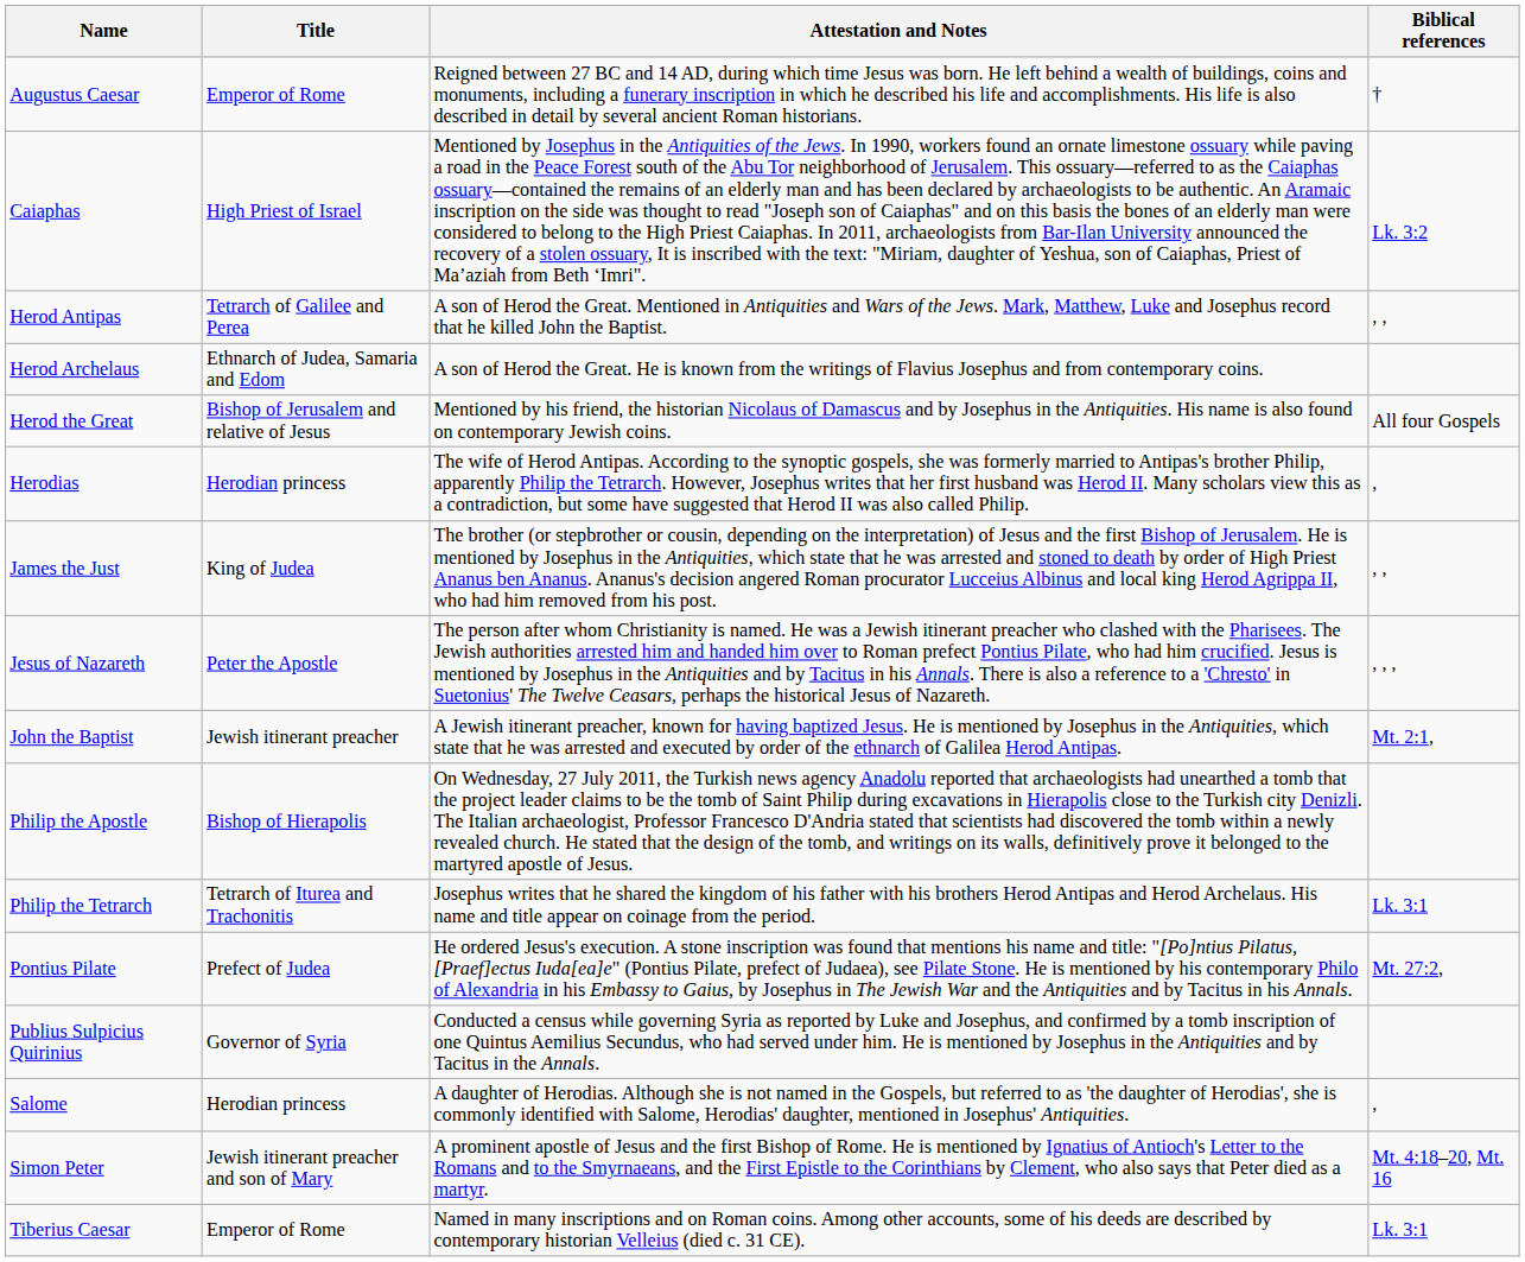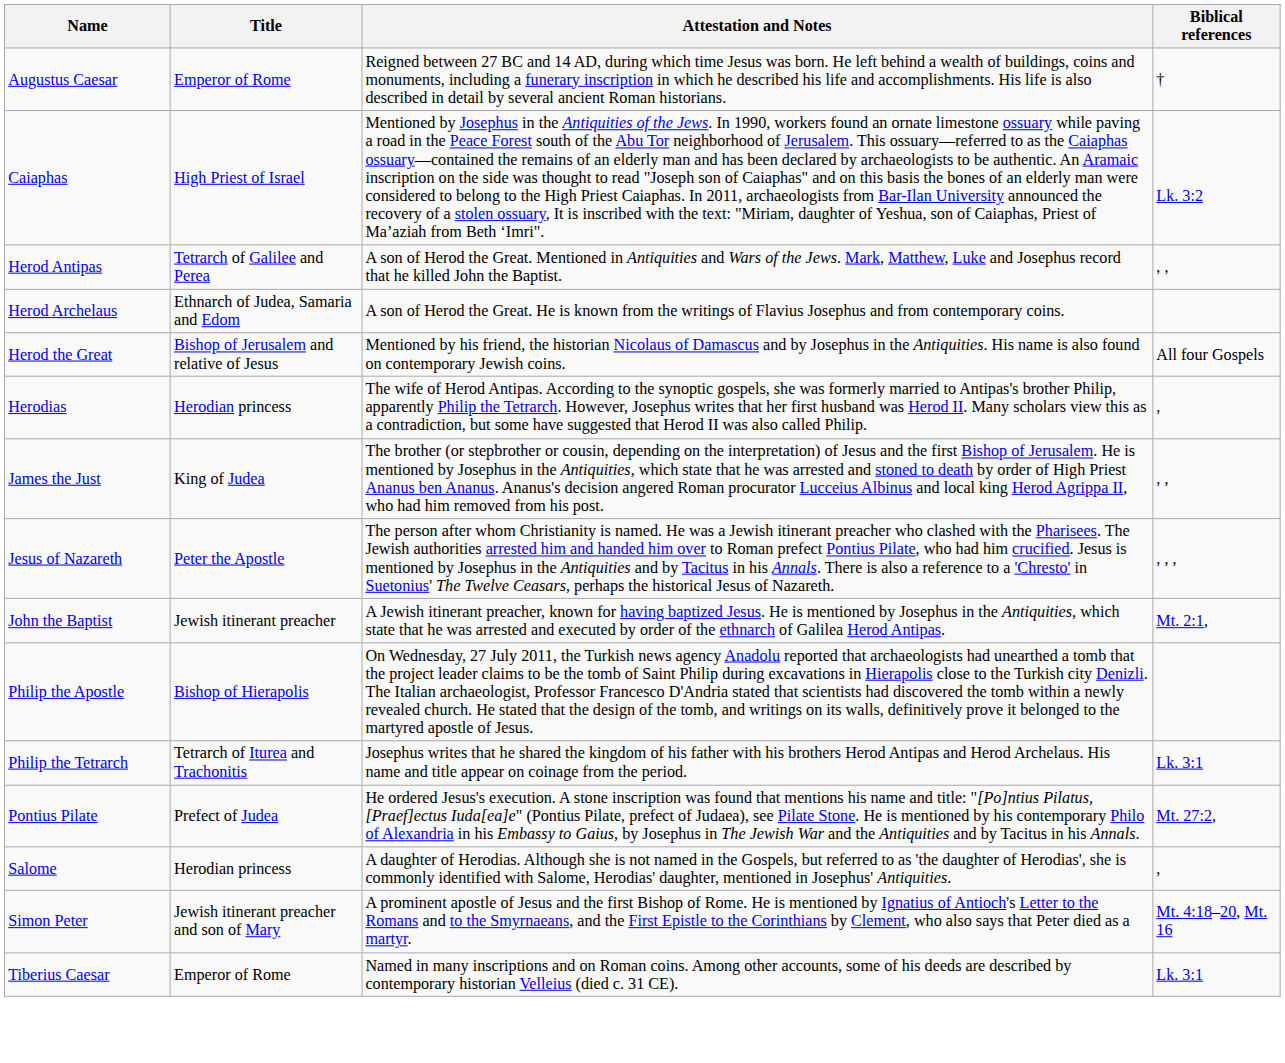 <table class="wikitable sortable" width="100%">
 <tr>
 <th width = "13%" scope=col>Name</th>
 <th width = "15%" scope=col>Title</th>
 <th scope=col class="unsortable">Attestation and Notes</th>
 <th width = "10%" scope=col class="unsortable">Biblical references </th>
 </tr>
 <tr>
 <td><a href='#'>Augustus Caesar</a></td>
 <td><a href='#'>Emperor of Rome</a></td>
 <td>Reigned between 27 BC and 14 AD, during which time Jesus was born. He left behind a wealth of buildings, coins and monuments, including a <a href='#'>funerary inscription</a> in which he described his life and accomplishments. His life is also described in detail by several ancient Roman historians.</td>
 <td>†</td>
 </tr>
 <tr>
 <td><a href='#'>Caiaphas</a></td>
 <td><a href='#'>High Priest of Israel</a></td>
 <td>Mentioned by <a href='#'>Josephus</a> in the <em><a href='#'>Antiquities of the Jews</a></em>. In 1990, workers found an ornate limestone <a href='#'>ossuary</a> while paving a road in the <a href='#'>Peace Forest</a> south of the <a href='#'>Abu Tor</a> neighborhood of <a href='#'>Jerusalem</a>. This ossuary—referred to as the <a href='#'>Caiaphas ossuary</a>—contained the remains of an elderly man and has been declared by archaeologists to be authentic. An <a href='#'>Aramaic</a> inscription on the side was thought to read "Joseph son of Caiaphas" and on this basis the bones of an elderly man were considered to belong to the High Priest Caiaphas. In 2011, archaeologists from <a href='#'>Bar-Ilan University</a> announced the recovery of a <a href='#'>stolen ossuary</a>, It is inscribed with the text: "Miriam, daughter of Yeshua, son of Caiaphas, Priest of Ma’aziah from Beth ‘Imri".</td>
 <td><br><br><a href='#'>Lk. 3:2</a></td>
 </tr>
 <tr>
 <td><a href='#'>Herod Antipas</a></td>
 <td><a href='#'>Tetrarch</a> of <a href='#'>Galilee</a> and <a href='#'>Perea</a></td>
 <td>A son of Herod the Great. Mentioned in <em>Antiquities</em> and <em>Wars of the Jews</em>. <a href='#'>Mark</a>, <a href='#'>Matthew</a>, <a href='#'>Luke</a> and Josephus record that he killed John the Baptist.</td>
 <td>, , </td>
 </tr>
 <tr>
 <td><a href='#'>Herod Archelaus</a></td>
 <td>Ethnarch of Judea, Samaria and <a href='#'>Edom</a></td>
 <td>A son of Herod the Great. He is known from the writings of Flavius Josephus and from contemporary coins.</td>
 <td></td>
 </tr>
 <tr>
 <td><a href='#'>Herod the Great</a></td>
 <td><a href='#'>Bishop of Jerusalem</a> and relative of Jesus</td>
 <td>Mentioned by his friend, the historian <a href='#'>Nicolaus of Damascus</a> and by Josephus in the <em>Antiquities</em>. His name is also found on contemporary Jewish coins.</td>
 <td>All four Gospels</td>
 </tr>
 <tr [ Amanitore] ( Acts 8:27>
 <td><a href='#'>Herodias</a></td>
 <td><a href='#'>Herodian</a> princess</td>
 <td>The wife of Herod Antipas. According to the synoptic gospels, she was formerly married to Antipas's brother Philip, apparently <a href='#'>Philip the Tetrarch</a>. However, Josephus writes that her first husband was <a href='#'>Herod II</a>. Many scholars view this as a contradiction, but some have suggested that Herod II was also called Philip.</td>
 <td>, </td>
 </tr>
 <tr>
 <td><a href='#'>James the Just</a></td>
 <td>King of <a href='#'>Judea</a></td>
 <td>The brother (or stepbrother or cousin, depending on the interpretation) of Jesus and the first <a href='#'>Bishop of Jerusalem</a>. He is mentioned by Josephus in the <em>Antiquities</em>, which state that he was arrested and <a href='#'>stoned to death</a> by order of High Priest <a href='#'>Ananus ben Ananus</a>. Ananus's decision angered Roman procurator <a href='#'>Lucceius Albinus</a> and local king <a href='#'>Herod Agrippa II</a>, who had him removed from his post.</td>
 <td>, , </td>
 </tr>
 <tr>
 <td><a href='#'>Jesus of Nazareth</a></td>
 <td><a href='#'>Peter the Apostle</a></td>
 <td>The person after whom Christianity is named. He was a Jewish itinerant preacher who clashed with the <a href='#'>Pharisees</a>. The Jewish authorities <a href='#'>arrested him and handed him over</a> to Roman prefect <a href='#'>Pontius Pilate</a>, who had him <a href='#'>crucified</a>. Jesus is mentioned by Josephus in the <em>Antiquities</em> and by <a href='#'>Tacitus</a> in his <em><a href='#'>Annals</a></em>. There is also a reference to a <a href='#'>'Chresto'</a> in <a href='#'>Suetonius</a>' <em>The Twelve Ceasars</em>, perhaps the historical Jesus of Nazareth.</td>
 <td>, , , </td>
 </tr>
 <tr>
 <td><a href='#'>John the Baptist</a></td>
 <td>Jewish itinerant preacher</td>
 <td>A Jewish itinerant preacher, known for <a href='#'>having baptized Jesus</a>. He is mentioned by Josephus in the <em>Antiquities</em>, which state that he was arrested and executed by order of the <a href='#'>ethnarch</a> of Galilea <a href='#'>Herod Antipas</a>.</td>
 <td><a href='#'>Mt. 2:1</a>, </td>
 </tr>
 <tr>
 <td><a href='#'>Philip the Apostle</a></td>
 <td><a href='#'>Bishop of Hierapolis</a></td>
 <td>On Wednesday, 27 July 2011, the Turkish news agency <a href='#'>Anadolu</a> reported that archaeologists had unearthed a tomb that the project leader claims to be the tomb of Saint Philip during excavations in <a href='#'>Hierapolis</a> close to the Turkish city <a href='#'>Denizli</a>. The Italian archaeologist, Professor Francesco D'Andria stated that scientists had discovered the tomb within a newly revealed church. He stated that the design of the tomb, and writings on its walls, definitively prove it belonged to the martyred apostle of Jesus.</td>
 <td>  </td>
 </tr>
 <tr>
 <td><a href='#'>Philip the Tetrarch</a></td>
 <td>Tetrarch of <a href='#'>Iturea</a> and <a href='#'>Trachonitis</a></td>
 <td>Josephus writes that he shared the kingdom of his father with his brothers Herod Antipas and Herod Archelaus. His name and title appear on coinage from the period.</td>
 <td><a href='#'>Lk. 3:1</a></td>
 </tr>
 <tr>
 <td><a href='#'>Pontius Pilate</a></td>
 <td>Prefect of <a href='#'>Judea</a></td>
 <td>He ordered Jesus's execution. A stone inscription was found that mentions his name and title: "<em>[Po]ntius Pilatus, [Praef]ectus Iuda[ea]e</em>" (Pontius Pilate, prefect of Judaea),  see <a href='#'>Pilate Stone</a>. He is mentioned by his contemporary <a href='#'>Philo of Alexandria</a> in his <em>Embassy to Gaius</em>, by Josephus in <em>The Jewish War</em> and the <em>Antiquities</em> and by Tacitus in his <em>Annals</em>.</td>
 <td><a href='#'>Mt. 27:2</a>, </td>
 </tr>
 <tr>
-<td><a href='#'>Publius Sulpicius Quirinius</a></td>
-<td>Governor of <a href='#'>Syria</a></td>
-<td>Conducted a census while governing Syria as reported by Luke and Josephus, and confirmed by a tomb inscription of one Quintus Aemilius Secundus, who had served under him. He is mentioned by Josephus in the <em>Antiquities</em> and by Tacitus in the <em>Annals</em>.</td>
-<td></td>
-</tr>
-<tr>
 <td><a href='#'>Salome</a></td>
 <td>Herodian princess</td>
 <td>A daughter of Herodias. Although she is not named in the Gospels, but referred to as 'the daughter of Herodias', she is commonly identified with Salome, Herodias' daughter, mentioned in Josephus' <em>Antiquities</em>.</td>
 <td>, </td>
 </tr>
 <tr>
 <td><a href='#'>Simon Peter</a></td>
 <td>Jewish itinerant preacher and son of <a href='#'>Mary</a></td>
 <td>A prominent apostle of Jesus and the first Bishop of Rome. He is mentioned by <a href='#'>Ignatius of Antioch</a>'s <a href='#'>Letter to the Romans</a> and <a href='#'>to the Smyrnaeans</a>, and the <a href='#'>First Epistle to the Corinthians</a> by <a href='#'>Clement</a>, who also says that Peter died as a <a href='#'>martyr</a>.</td>
 <td><a href='#'>Mt. 4:18</a>–<a href='#'>20</a>, <a href='#'>Mt. 16</a></td>
 </tr>
 <tr>
 <td><a href='#'>Tiberius Caesar</a></td>
 <td>Emperor of Rome</td>
 <td>Named in many inscriptions and on Roman coins. Among other accounts, some of his deeds are described by contemporary historian <a href='#'>Velleius</a> (died c. 31 CE).</td>
 <td><a href='#'>Lk. 3:1</a></td>
 </tr>
 </table>
